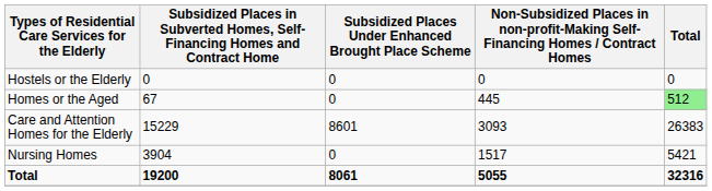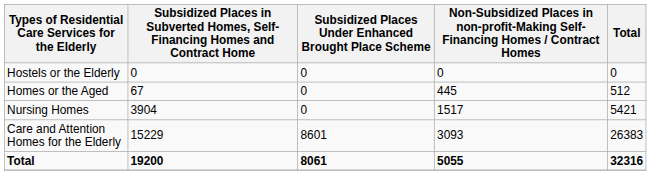 <table class="wikitable">
 <tr>
 <th>Types of Residential Care Services for the Elderly</th>
 <th>Subsidized Places in Subverted Homes, Self-Financing Homes and Contract Home</th>
 <th>Subsidized Places Under Enhanced Brought Place Scheme</th>
 <th>Non-Subsidized Places in non-profit-Making Self-Financing Homes / Contract Homes</th>
 <th>Total</th>
 </tr>
 <tr>
 <td>Hostels or the Elderly</td>
 <td>0</td>
 <td>0</td>
 <td>0</td>
 <td>0</td>
 </tr>
 <tr>
 <td>Homes or the Aged</td>
 <td>67</td>
 <td>0</td>
 <td>445</td>
-<td style="background: lightgreen;">512</td>
+<td>512</td>
+</tr>
+<tr>
+<td>Nursing Homes</td>
+<td>3904</td>
+<td>0</td>
+<td>1517</td>
+<td>5421</td>
 </tr>
 <tr>
 <td>Care and Attention Homes for the Elderly</td>
 <td>15229</td>
 <td>8601</td>
 <td>3093</td>
 <td>26383</td>
-</tr>
-<tr>
-<td>Nursing Homes</td>
-<td>3904</td>
-<td>0</td>
-<td>1517</td>
-<td>5421</td>
 </tr>
 <tr>
 <td><strong>Total</strong></td>
 <td><strong>19200</strong></td>
 <td><strong>8061</strong></td>
 <td><strong>5055</strong></td>
 <td><strong>32316</strong></td>
 </tr>
 <tr>
 </tr>
 </table>
